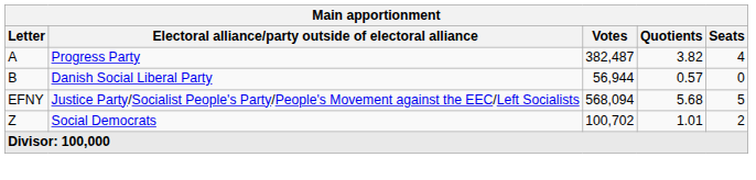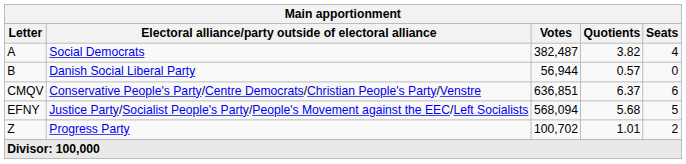 <table class="wikitable">
 <tr>
 <th colspan="5">Main apportionment</th>
 </tr>
 <tr>
 <th>Letter</th>
 <th>Electoral alliance/party outside of electoral alliance</th>
 <th>Votes</th>
 <th>Quotients</th>
 <th>Seats</th>
 </tr>
 <tr>
 <td style="text-align:left;">A</td>
-<td style="text-align:left;"><a href='#'>Progress Party</a></td>
+<td style="text-align:left;"><a href='#'>Social Democrats</a></td>
 <td style="text-align:right;">382,487</td>
 <td style="text-align:right;">3.82</td>
 <td style="text-align:right;">4</td>
 </tr>
 <tr>
 <td style="text-align:left;">B</td>
 <td style="text-align:left;"><a href='#'>Danish Social Liberal Party</a></td>
 <td style="text-align:right;">56,944</td>
 <td style="text-align:right;">0.57</td>
 <td style="text-align:right;">0</td>
 </tr>
 <tr>
+<td style="text-align:left;">CMQV</td>
+<td style="text-align:left;"><a href='#'>Conservative People's Party</a>/<a href='#'>Centre Democrats</a>/<a href='#'>Christian People's Party</a>/<a href='#'>Venstre</a></td>
+<td style="text-align:right;">636,851</td>
+<td style="text-align:right;">6.37</td>
+<td style="text-align:right;">6</td>
+</tr>
+<tr>
 <td style="text-align:left;">EFNY</td>
 <td style="text-align:left;"><a href='#'>Justice Party</a>/<a href='#'>Socialist People's Party</a>/<a href='#'>People's Movement against the EEC</a>/<a href='#'>Left Socialists</a></td>
 <td style="text-align:right;">568,094</td>
 <td style="text-align:right;">5.68</td>
 <td style="text-align:right;">5</td>
 </tr>
 <tr>
 <td style="text-align:left;">Z</td>
-<td style="text-align:left;"><a href='#'>Social Democrats</a></td>
+<td style="text-align:left;"><a href='#'>Progress Party</a></td>
 <td style="text-align:right;">100,702</td>
 <td style="text-align:right;">1.01</td>
 <td style="text-align:right;">2</td>
 </tr>
 <tr style="background-color:#E9E9E9">
 <td colspan="5" style="text-align:left;"><strong>Divisor: 100,000</strong></td>
 </tr>
 </table>
